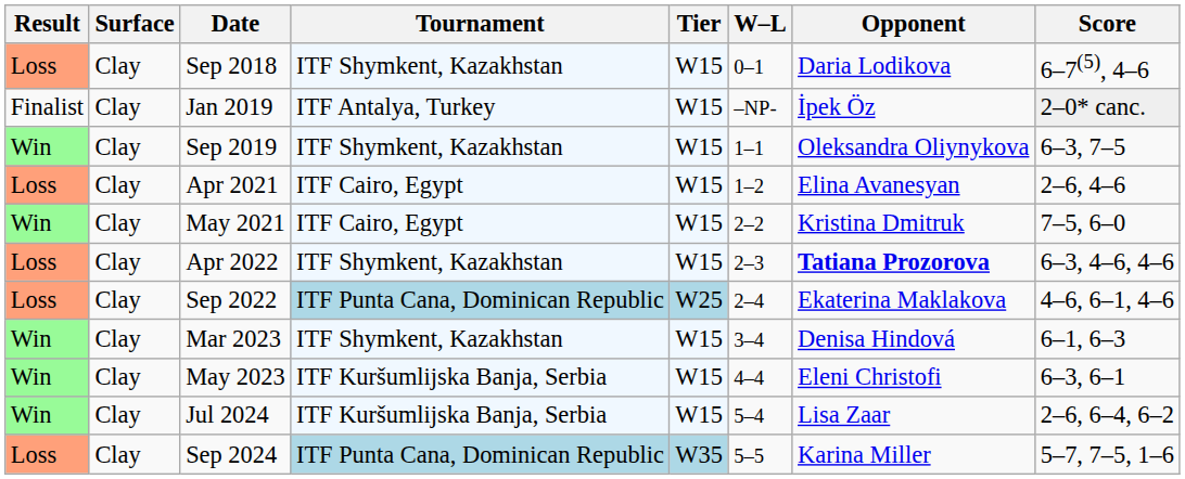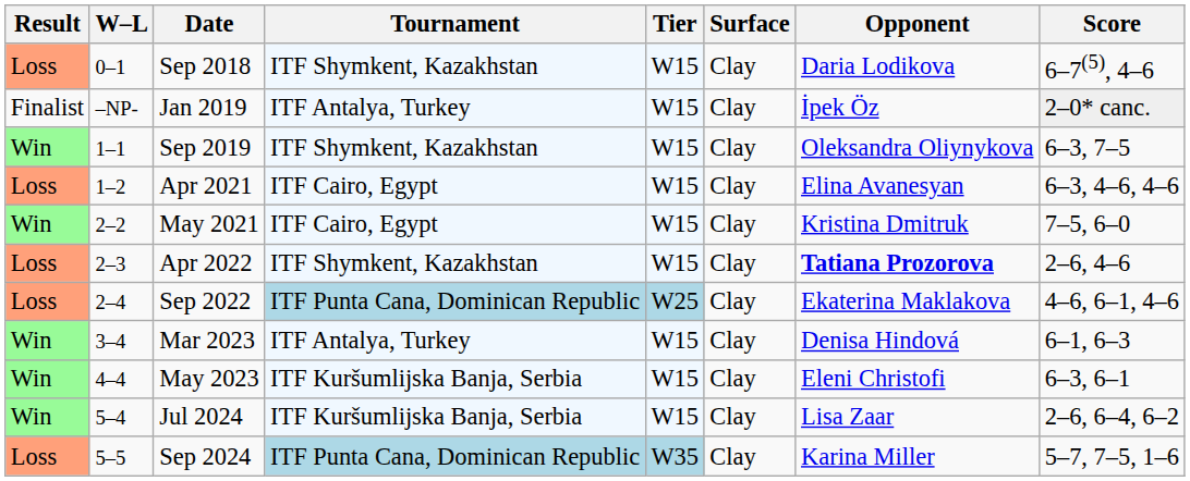 <table class="sortable wikitable">
 <tr>
 <th>Result</th>
-<th>Surface</th>
+<th class="unsortable">W–L</th>
 <th>Date</th>
 <th>Tournament</th>
 <th>Tier</th>
-<th class="unsortable">W–L</th>
+<th>Surface</th>
 <th>Opponent</th>
 <th class="unsortable">Score</th>
 </tr>
 <tr>
 <td style="background:#ffa07a;">Loss</td>
-<td>Clay</td>
+<td><small>0–1</small></td>
 <td>Sep 2018</td>
 <td style="background:#f0f8ff;">ITF Shymkent, Kazakhstan</td>
 <td style="background:#f0f8ff;">W15</td>
-<td><small>0–1</small></td>
+<td>Clay</td>
 <td> <a href='#'>Daria Lodikova</a></td>
 <td>6–7<sup>(5)</sup>, 4–6</td>
 </tr>
 <tr>
 <td>Finalist</td>
-<td>Clay</td>
+<td><small>–NP-</small></td>
 <td>Jan 2019</td>
 <td style="background:#f0f8ff;">ITF Antalya, Turkey</td>
 <td style="background:#f0f8ff;">W15</td>
-<td><small>–NP-</small></td>
+<td>Clay</td>
 <td> <a href='#'>İpek Öz</a></td>
 <td bgcolor=efefef>2–0* canc.</td>
 </tr>
 <tr>
 <td style="background:#98fb98;">Win</td>
-<td>Clay</td>
+<td><small>1–1</small></td>
 <td>Sep 2019</td>
 <td style="background:#f0f8ff;">ITF Shymkent, Kazakhstan</td>
 <td style="background:#f0f8ff;">W15</td>
-<td><small>1–1</small></td>
+<td>Clay</td>
 <td> <a href='#'>Oleksandra Oliynykova</a></td>
 <td>6–3, 7–5</td>
 </tr>
 <tr>
 <td style="background:#ffa07a;">Loss</td>
-<td>Clay</td>
+<td><small>1–2</small></td>
 <td>Apr 2021</td>
 <td style="background:#f0f8ff;">ITF Cairo, Egypt</td>
 <td style="background:#f0f8ff;">W15</td>
-<td><small>1–2</small></td>
+<td>Clay</td>
 <td> <a href='#'>Elina Avanesyan</a></td>
-<td>2–6, 4–6</td>
+<td>6–3, 4–6, 4–6</td>
 </tr>
 <tr>
 <td style="background:#98fb98;">Win</td>
-<td>Clay</td>
+<td><small>2–2</small></td>
 <td>May 2021</td>
 <td style="background:#f0f8ff;">ITF Cairo, Egypt</td>
 <td style="background:#f0f8ff;">W15</td>
-<td><small>2–2</small></td>
+<td>Clay</td>
 <td> <a href='#'>Kristina Dmitruk</a></td>
 <td>7–5, 6–0</td>
 </tr>
 <tr>
 <td style="background:#ffa07a;">Loss</td>
-<td>Clay</td>
+<td><small>2–3</small></td>
 <td>Apr 2022</td>
 <td style="background:#f0f8ff;">ITF Shymkent, Kazakhstan</td>
 <td style="background:#f0f8ff;">W15</td>
-<td><small>2–3</small></td>
+<td>Clay</td>
 <td><strong> <a href='#'>Tatiana Prozorova</a></strong></td>
-<td>6–3, 4–6, 4–6</td>
+<td>2–6, 4–6</td>
 </tr>
 <tr>
 <td style="background:#ffa07a;">Loss</td>
-<td>Clay</td>
+<td><small>2–4</small></td>
 <td>Sep 2022</td>
 <td style="background:lightblue;">ITF Punta Cana, Dominican Republic</td>
 <td style="background:lightblue;">W25</td>
-<td><small>2–4</small></td>
+<td>Clay</td>
 <td> <a href='#'>Ekaterina Maklakova</a></td>
 <td>4–6, 6–1, 4–6</td>
 </tr>
 <tr>
 <td style="background:#98FB98;">Win</td>
+<td><small>3–4</small></td>
+<td>Mar 2023</td>
+<td style="background:#f0f8ff;">ITF Antalya, Turkey</td>
+<td style="background:#f0f8ff;">W15</td>
 <td>Clay</td>
-<td>Mar 2023</td>
-<td style="background:#f0f8ff;">ITF Shymkent, Kazakhstan</td>
-<td style="background:#f0f8ff;">W15</td>
-<td><small>3–4</small></td>
 <td> <a href='#'>Denisa Hindová</a></td>
 <td>6–1, 6–3</td>
 </tr>
 <tr>
 <td style="background:#98FB98;">Win</td>
-<td>Clay</td>
+<td><small>4–4</small></td>
 <td>May 2023</td>
 <td style="background:#f0f8ff;">ITF Kuršumlijska Banja, Serbia</td>
 <td style="background:#f0f8ff;">W15</td>
-<td><small>4–4</small></td>
+<td>Clay</td>
 <td> <a href='#'>Eleni Christofi</a></td>
 <td>6–3, 6–1</td>
 </tr>
 <tr>
 <td style="background:#98FB98;">Win</td>
-<td>Clay</td>
+<td><small>5–4</small></td>
 <td>Jul 2024</td>
 <td style="background:#f0f8ff;">ITF Kuršumlijska Banja, Serbia</td>
 <td style="background:#f0f8ff;">W15</td>
-<td><small>5–4</small></td>
+<td>Clay</td>
 <td> <a href='#'>Lisa Zaar</a></td>
 <td>2–6, 6–4, 6–2</td>
 </tr>
 <tr>
 <td style="background:#ffa07a;">Loss</td>
-<td>Clay</td>
+<td><small>5–5</small></td>
 <td>Sep 2024</td>
 <td style="background:lightblue;">ITF Punta Cana, Dominican Republic</td>
 <td style="background:lightblue;">W35</td>
-<td><small>5–5</small></td>
+<td>Clay</td>
 <td> <a href='#'>Karina Miller</a></td>
 <td>5–7, 7–5, 1–6</td>
 </tr>
 </table>
